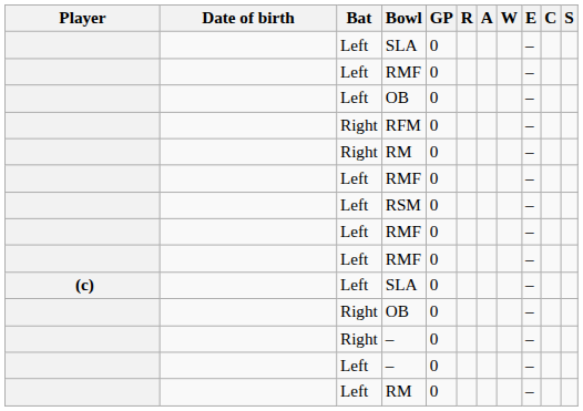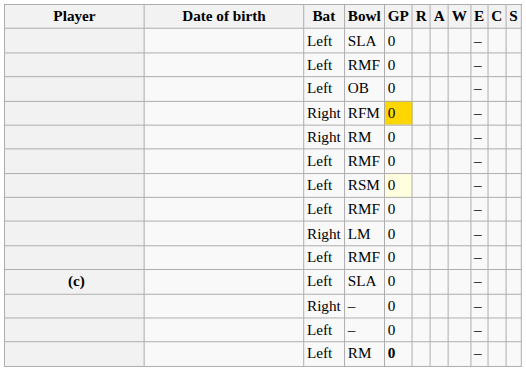 <table class="wikitable sortable plainrowheaders">
 <tr>
 <th scope="col" width="140">Player</th>
 <th scope="col" width="160">Date of birth</th>
 <th scope="col">Bat</th>
 <th scope="col">Bowl</th>
 <th scope="col">GP</th>
 <th scope="col">R</th>
 <th scope="col">A</th>
 <th scope="col">W</th>
 <th scope="col">E</th>
 <th scope="col">C</th>
 <th scope="col">S</th>
 </tr>
 <tr>
 <th scope="row"></th>
 <td></td>
 <td>Left</td>
 <td>SLA</td>
 <td>0</td>
 <td></td>
 <td></td>
 <td></td>
 <td>–</td>
 <td></td>
 <td></td>
 </tr>
 <tr>
 <th scope="row"></th>
 <td></td>
 <td>Left</td>
 <td>RMF</td>
 <td>0</td>
 <td></td>
 <td></td>
 <td></td>
 <td>–</td>
 <td></td>
 <td></td>
 </tr>
 <tr>
 <th scope="row"></th>
 <td></td>
 <td>Left</td>
 <td>OB</td>
 <td>0</td>
 <td></td>
 <td></td>
 <td></td>
 <td>–</td>
 <td></td>
 <td></td>
 </tr>
 <tr>
 <th scope="row"></th>
 <td></td>
 <td>Right</td>
 <td>RFM</td>
-<td>0</td>
+<td style="background: gold;">0</td>
 <td></td>
 <td></td>
 <td></td>
 <td>–</td>
 <td></td>
 <td></td>
 </tr>
 <tr>
 <th scope="row"></th>
 <td></td>
 <td>Right</td>
 <td>RM</td>
 <td>0</td>
 <td></td>
 <td></td>
 <td></td>
 <td>–</td>
 <td></td>
 <td></td>
 </tr>
 <tr>
 <th scope="row"></th>
 <td></td>
 <td>Left</td>
 <td>RMF</td>
 <td>0</td>
 <td></td>
 <td></td>
 <td></td>
 <td>–</td>
 <td></td>
 <td></td>
 </tr>
 <tr>
 <th scope="row"></th>
 <td></td>
 <td>Left</td>
 <td>RSM</td>
-<td>0</td>
+<td style="background: lightyellow;">0</td>
 <td></td>
 <td></td>
 <td></td>
 <td>–</td>
 <td></td>
 <td></td>
 </tr>
 <tr>
 <th scope="row"></th>
 <td></td>
 <td>Left</td>
 <td>RMF</td>
+<td>0</td>
+<td></td>
+<td></td>
+<td></td>
+<td>–</td>
+<td></td>
+<td></td>
+</tr>
+<tr>
+<th scope="row"></th>
+<td></td>
+<td>Right</td>
+<td>LM</td>
 <td>0</td>
 <td></td>
 <td></td>
 <td></td>
 <td>–</td>
 <td></td>
 <td></td>
 </tr>
 <tr>
 <th scope="row"></th>
 <td></td>
 <td>Left</td>
 <td>RMF</td>
 <td>0</td>
 <td></td>
 <td></td>
 <td></td>
 <td>–</td>
 <td></td>
 <td></td>
 </tr>
 <tr>
 <th scope="row"> (c)</th>
 <td></td>
 <td>Left</td>
 <td>SLA</td>
-<td>0</td>
-<td></td>
-<td></td>
-<td></td>
-<td>–</td>
-<td></td>
-<td></td>
-</tr>
-<tr>
-<th scope="row"></th>
-<td></td>
-<td>Right</td>
-<td>OB</td>
 <td>0</td>
 <td></td>
 <td></td>
 <td></td>
 <td>–</td>
 <td></td>
 <td></td>
 </tr>
 <tr>
 <th scope="row"> </th>
 <td></td>
 <td>Right</td>
 <td>–</td>
 <td>0</td>
 <td></td>
 <td></td>
 <td></td>
 <td>–</td>
 <td></td>
 <td></td>
 </tr>
 <tr>
 <th scope="row"> </th>
 <td></td>
 <td>Left</td>
 <td>–</td>
 <td>0</td>
 <td></td>
 <td></td>
 <td></td>
 <td>–</td>
 <td></td>
 <td></td>
 </tr>
 <tr>
 <th scope="row"></th>
 <td></td>
 <td>Left</td>
 <td>RM</td>
-<td>0</td>
+<td><strong>0</strong></td>
 <td></td>
 <td></td>
 <td></td>
 <td>–</td>
 <td></td>
 <td></td>
 </tr>
 </table>
